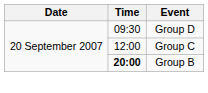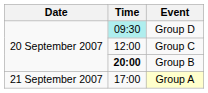 <table class = "wikitable" style="text-align:center;">
 <tr>
 <th width=150>Date</th>
 <th width=50>Time</th>
 <th width=80>Event</th>
 </tr>
 <tr>
 <td rowspan=3>20 September 2007</td>
-<td>09:30</td>
+<td style="background: paleturquoise;">09:30</td>
 <td>Group D</td>
 </tr>
 <tr>
 <td>12:00</td>
 <td>Group C</td>
 </tr>
 <tr>
 <td><strong>20:00</strong></td>
 <td>Group B</td>
 </tr>
+<tr>
+<td>21 September 2007</td>
+<td>17:00</td>
+<td bgcolor=ffffcc>Group A</td>
+</tr>
 </table>
